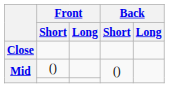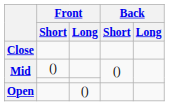 <table class="wikitable">
 <tr>
 <th rowspan=2></th>
 <th colspan=2><a href='#'>Front</a></th>
 <th colspan=2><a href='#'>Back</a></th>
 </tr>
 <tr class=small>
 <th><a href='#'>Short</a></th>
 <th><a href='#'>Long</a></th>
 <th><a href='#'>Short</a></th>
 <th><a href='#'>Long</a></th>
 </tr>
 <tr align=center>
 <th><a href='#'>Close</a></th>
 <td> </td>
 <td> </td>
 <td> </td>
 <td> </td>
 </tr>
 <tr align=center>
 <th rowspan=2><a href='#'>Mid</a></th>
 <td>() </td>
 <td> </td>
 <td rowspan="2">() </td>
 <td rowspan=2> </td>
 </tr>
 <tr align=center>
 <td> </td>
 <td> </td>
 </tr>
+<tr align=center>
+<th><a href='#'>Open</a></th>
+<td></td>
+<td>() </td>
+<td> </td>
+<td> </td>
+</tr>
 </table>
